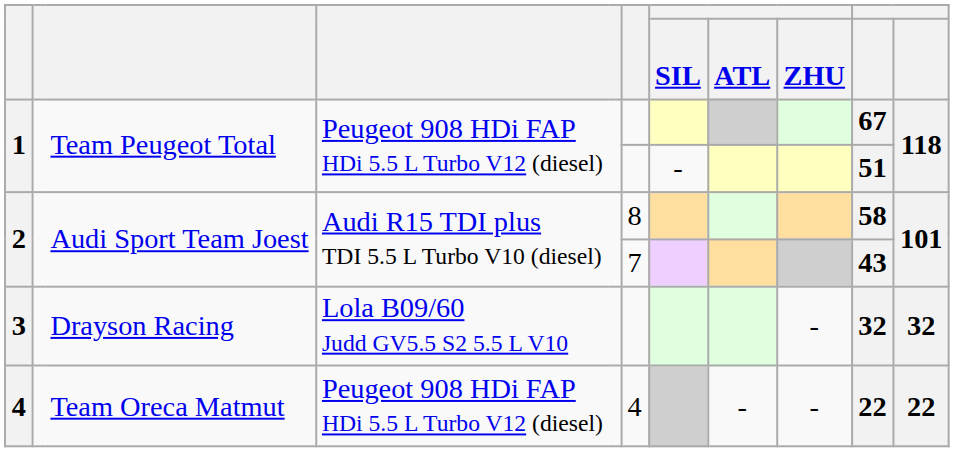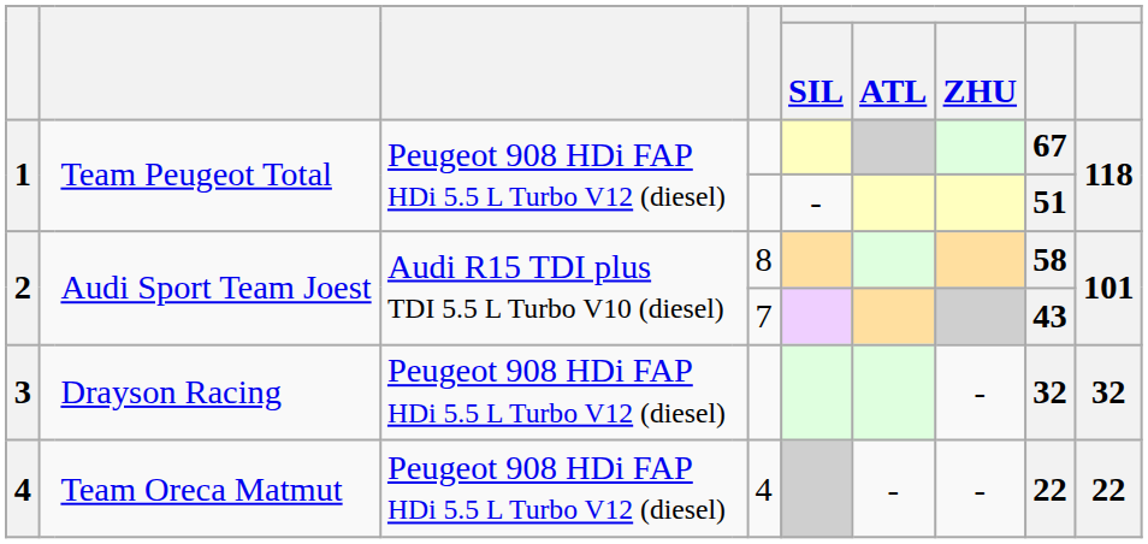 <table class="wikitable" style="text-align:center; font-size:90%">
 <tr>
 <th rowspan=2></th>
 <th rowspan=2 colspan=2></th>
 <th rowspan=2 style="border-right:0px"><br><small></small></th>
 <th rowspan=2 style="border-left:0px"></th>
 <th rowspan=2></th>
 <th colspan=3></th>
 <th colspan=2></th>
 </tr>
 <tr>
 <th><br><a href='#'>SIL</a></th>
 <th><br><a href='#'>ATL</a></th>
 <th><br><a href='#'>ZHU</a></th>
 <th></th>
 <th></th>
 </tr>
 <tr>
 <th rowspan=2>1</th>
 <td rowspan=2 style="border-right:0px"></td>
 <td rowspan=2 align=left style="border-left:0px"><a href='#'>Team Peugeot Total</a></td>
 <td rowspan=2 align=left style="border-right:0px"><a href='#'>Peugeot 908 HDi FAP</a><br><small><a href='#'>HDi 5.5 L Turbo V12</a> (diesel)</small></td>
 <td rowspan=2 style="border-left:0px"></td>
 <td></td>
 <td style="background:#FFFFbF;"></td>
 <td style="background:#cFcFcF;"></td>
 <td style="background:#dFFFdF;"></td>
 <th>67</th>
 <th rowspan=2>118</th>
 </tr>
 <tr>
 <td></td>
 <td>-</td>
 <td style="background:#FFFFbF;"></td>
 <td style="background:#FFFFbF;"></td>
 <th>51</th>
 </tr>
 <tr>
 <th rowspan=2>2</th>
 <td rowspan=2 style="border-right:0px"></td>
 <td rowspan=2 align=left style="border-left:0px"><a href='#'>Audi Sport Team Joest</a></td>
 <td rowspan=2 align=left style="border-right:0px"><a href='#'>Audi R15 TDI plus</a><br><small>TDI 5.5 L Turbo V10 (diesel)</small></td>
 <td rowspan=2 style="border-left:0px"></td>
 <td>8</td>
 <td style="background:#FFdF9F;"></td>
 <td style="background:#dFFFdF;"></td>
 <td style="background:#FFdF9F;"></td>
 <th>58</th>
 <th rowspan=2>101</th>
 </tr>
 <tr>
 <td>7</td>
 <td style="background:#eFcFfF;"></td>
 <td style="background:#FFdF9F;"></td>
 <td style="background:#cFcFcF;"></td>
 <th>43</th>
 </tr>
 <tr>
 <th>3</th>
 <td style="border-right:0px"></td>
 <td align=left style="border-left:0px"><a href='#'>Drayson Racing</a></td>
-<td align=left style="border-right:0px"><a href='#'>Lola B09/60</a><br><small><a href='#'>Judd GV5.5 S2 5.5 L V10</a></small></td>
+<td align=left style="border-right:0px"><a href='#'>Peugeot 908 HDi FAP</a><br><small><a href='#'>HDi 5.5 L Turbo V12</a> (diesel)</small></td>
 <td style="border-left:0px"></td>
 <td></td>
 <td style="background:#dFFFdF;"></td>
 <td style="background:#dFFFdF;"></td>
 <td>-</td>
 <th>32</th>
 <th>32</th>
 </tr>
 <tr>
 <th>4</th>
 <td style="border-right:0px"></td>
 <td align=left style="border-left:0px"><a href='#'>Team Oreca Matmut</a></td>
 <td align=left style="border-right:0px"><a href='#'>Peugeot 908 HDi FAP</a><br><small><a href='#'>HDi 5.5 L Turbo V12</a> (diesel)</small></td>
 <td style="border-left:0px"></td>
 <td>4</td>
 <td style="background:#cFcFcF;"></td>
 <td>-</td>
 <td>-</td>
 <th>22</th>
 <th>22</th>
 </tr>
 </table>
